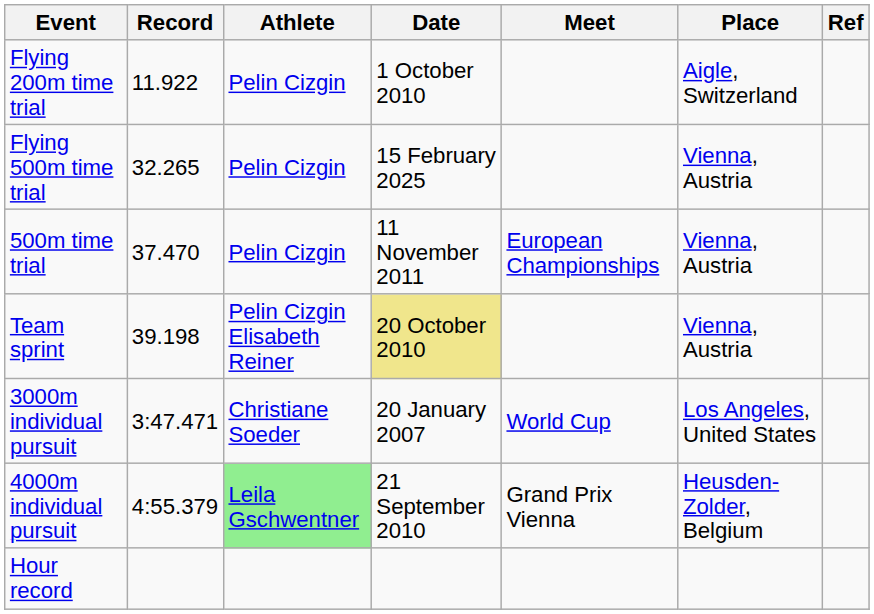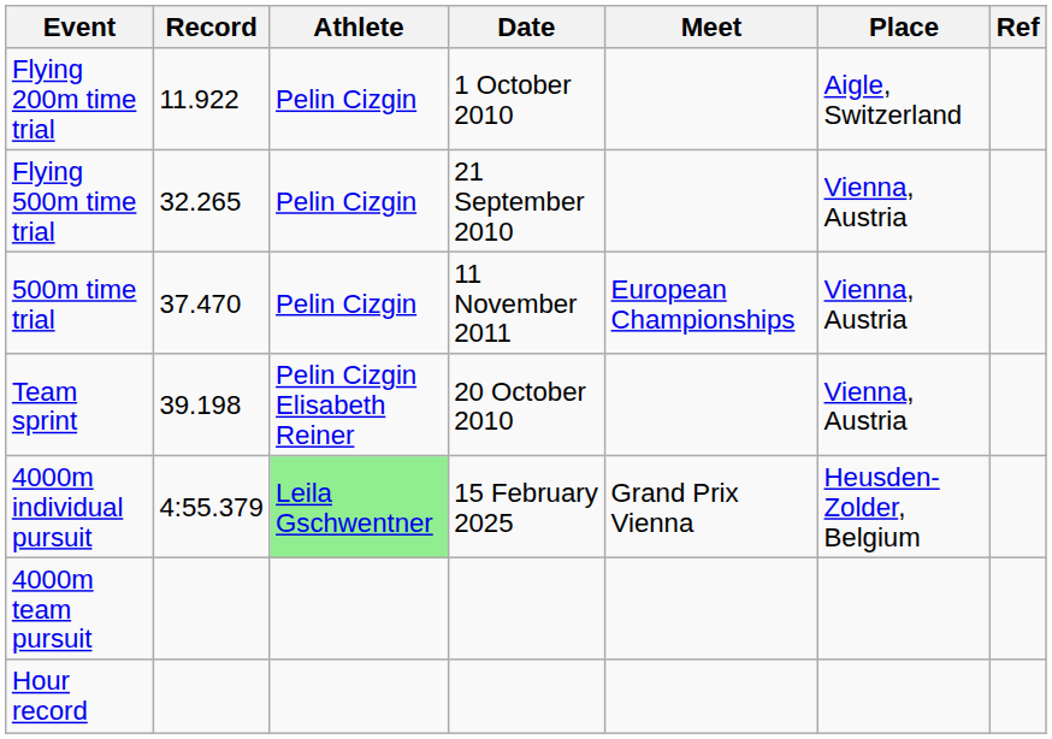 <table class="wikitable" style="font-size:95%; width: 95%;">
 <tr>
 <th>Event</th>
 <th>Record</th>
 <th>Athlete</th>
 <th>Date</th>
 <th>Meet</th>
 <th>Place</th>
 <th>Ref</th>
 </tr>
 <tr>
 <td><a href='#'>Flying 200m time trial</a></td>
 <td>11.922</td>
 <td><a href='#'>Pelin Cizgin</a></td>
 <td>1  October 2010</td>
 <td></td>
 <td><a href='#'>Aigle</a>, Switzerland</td>
 <td></td>
 </tr>
 <tr>
 <td><a href='#'>Flying 500m time trial</a></td>
 <td>32.265</td>
 <td><a href='#'>Pelin Cizgin</a></td>
-<td>15 February 2025</td>
+<td>21 September 2010</td>
 <td></td>
 <td><a href='#'>Vienna</a>, Austria</td>
 <td></td>
 </tr>
 <tr>
 <td><a href='#'>500m time trial</a></td>
 <td>37.470</td>
 <td><a href='#'>Pelin Cizgin</a></td>
 <td>11 November 2011</td>
 <td><a href='#'>European Championships</a></td>
 <td><a href='#'>Vienna</a>, Austria</td>
 <td></td>
 </tr>
 <tr>
 <td><a href='#'>Team sprint</a></td>
 <td>39.198</td>
 <td><a href='#'>Pelin Cizgin</a><br><a href='#'>Elisabeth Reiner</a></td>
-<td style="background: khaki;">20 October 2010</td>
+<td>20 October 2010</td>
 <td></td>
 <td><a href='#'>Vienna</a>, Austria</td>
-<td></td>
-</tr>
-<tr>
-<td><a href='#'>3000m individual pursuit</a></td>
-<td>3:47.471</td>
-<td><a href='#'>Christiane Soeder</a></td>
-<td>20 January 2007</td>
-<td><a href='#'>World Cup</a></td>
-<td><a href='#'>Los Angeles</a>, United States</td>
 <td></td>
 </tr>
 <tr>
 <td><a href='#'>4000m individual pursuit</a></td>
 <td>4:55.379</td>
 <td style="background: lightgreen;"><a href='#'>Leila Gschwentner</a></td>
-<td>21 September 2010</td>
+<td>15 February 2025</td>
 <td>Grand Prix Vienna</td>
 <td><a href='#'>Heusden-Zolder</a>, Belgium</td>
+<td></td>
+</tr>
+<tr>
+<td><a href='#'>4000m team pursuit</a></td>
+<td></td>
+<td></td>
+<td></td>
+<td></td>
+<td></td>
 <td></td>
 </tr>
 <tr>
 <td><a href='#'>Hour record</a></td>
 <td></td>
 <td></td>
 <td></td>
 <td></td>
 <td></td>
 <td></td>
 </tr>
 </table>
